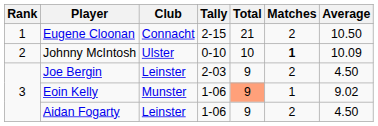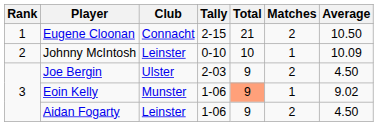 <table class="wikitable">
 <tr>
 <th>Rank</th>
 <th>Player</th>
 <th>Club</th>
 <th>Tally</th>
 <th>Total</th>
 <th>Matches</th>
 <th>Average</th>
 </tr>
 <tr>
 <td rowspan=1 align=center>1</td>
 <td><a href='#'>Eugene Cloonan</a></td>
 <td><a href='#'>Connacht</a></td>
 <td align=center>2-15</td>
 <td align=center>21</td>
 <td align=center>2</td>
 <td align=center>10.50</td>
 </tr>
 <tr>
 <td rowspan=1 align=center>2</td>
 <td>Johnny McIntosh</td>
-<td><a href='#'>Ulster</a></td>
+<td><a href='#'>Leinster</a></td>
 <td align=center>0-10</td>
 <td align=center>10</td>
-<td align=center><strong>1</strong></td>
+<td align=center>1</td>
 <td align=center>10.09</td>
 </tr>
 <tr>
 <td rowspan=3 align=center>3</td>
 <td><a href='#'>Joe Bergin</a></td>
-<td><a href='#'>Leinster</a></td>
+<td><a href='#'>Ulster</a></td>
 <td align=center>2-03</td>
 <td align=center>9</td>
 <td align=center>2</td>
 <td align=center>4.50</td>
 </tr>
 <tr>
 <td><a href='#'>Eoin Kelly</a></td>
 <td><a href='#'>Munster</a></td>
 <td align=center>1-06</td>
 <td align=center style="background: lightsalmon;">9</td>
 <td align=center>1</td>
 <td align=center>9.02</td>
 </tr>
 <tr>
 <td><a href='#'>Aidan Fogarty</a></td>
 <td><a href='#'>Leinster</a></td>
 <td align=center>1-06</td>
 <td align=center>9</td>
 <td align=center>2</td>
 <td align=center>4.50</td>
 </tr>
 </table>
